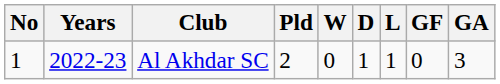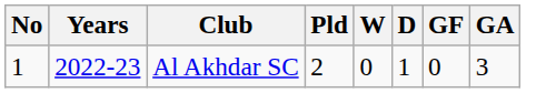 <table class = "wikitable">
 <tr>
 <th>No</th>
 <th>Years</th>
 <th>Club</th>
 <th>Pld</th>
 <th>W</th>
 <th>D</th>
-<th>L</th>
 <th>GF</th>
 <th>GA</th>
 </tr>
 <tr>
 <td>1</td>
 <td><a href='#'>2022-23</a></td>
 <td><a href='#'>Al Akhdar SC</a></td>
 <td>2</td>
 <td>0</td>
 <td>1</td>
-<td>1</td>
 <td>0</td>
 <td>3</td>
 </tr>
 </table>
